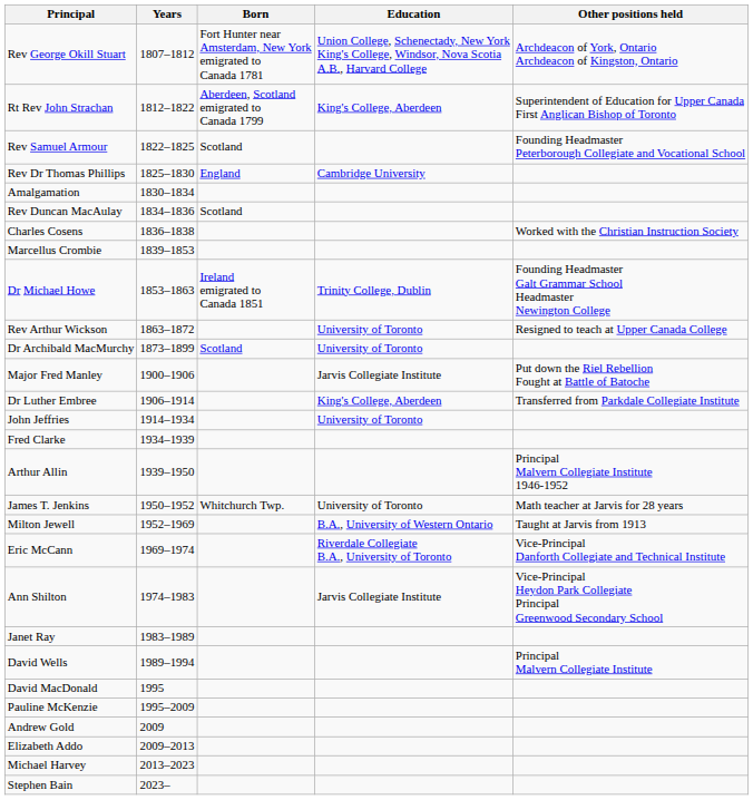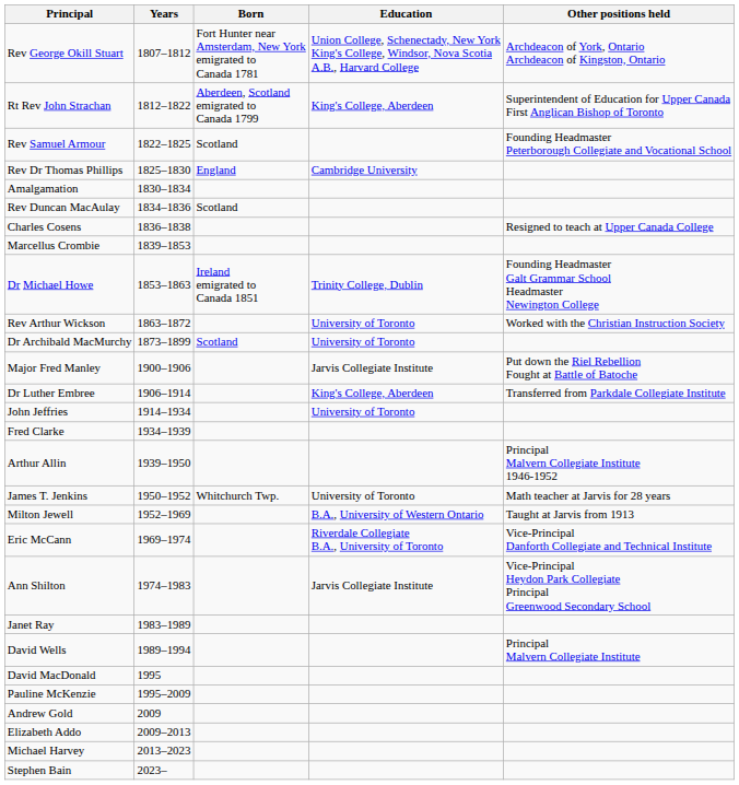 <table class="wikitable">
 <tr>
 <th>Principal</th>
 <th>Years</th>
 <th>Born</th>
 <th>Education</th>
 <th>Other positions held</th>
 </tr>
 <tr>
 <td>Rev <a href='#'>George Okill Stuart</a></td>
 <td>1807–1812</td>
 <td>Fort Hunter near<br><a href='#'>Amsterdam, New York</a><br>emigrated to<br>Canada 1781</td>
 <td><a href='#'>Union College</a>, <a href='#'>Schenectady, New York</a><br><a href='#'>King's College</a>, <a href='#'>Windsor, Nova Scotia</a><br><a href='#'>A.B.</a>, <a href='#'>Harvard College</a></td>
 <td><a href='#'>Archdeacon</a> of <a href='#'>York</a>, <a href='#'>Ontario</a><br><a href='#'>Archdeacon</a> of <a href='#'>Kingston, Ontario</a></td>
 </tr>
 <tr>
 <td>Rt Rev <a href='#'>John Strachan</a></td>
 <td>1812–1822</td>
 <td><a href='#'>Aberdeen</a>, <a href='#'>Scotland</a><br>emigrated to<br>Canada 1799</td>
 <td><a href='#'>King's College, Aberdeen</a></td>
 <td>Superintendent of Education for <a href='#'>Upper Canada</a><br>First <a href='#'>Anglican Bishop of Toronto</a></td>
 </tr>
 <tr>
 <td>Rev <a href='#'>Samuel Armour</a></td>
 <td>1822–1825</td>
 <td>Scotland</td>
 <td></td>
 <td>Founding Headmaster<br><a href='#'>Peterborough Collegiate and Vocational School</a></td>
 </tr>
 <tr>
 <td>Rev Dr Thomas Phillips</td>
 <td>1825–1830</td>
 <td><a href='#'>England</a></td>
 <td><a href='#'>Cambridge University</a></td>
 <td></td>
 </tr>
 <tr>
 <td>Amalgamation</td>
 <td>1830–1834</td>
 <td></td>
 <td></td>
 <td></td>
 </tr>
 <tr>
 <td>Rev Duncan MacAulay</td>
 <td>1834–1836</td>
 <td>Scotland</td>
 <td></td>
 <td></td>
 </tr>
 <tr>
 <td>Charles Cosens</td>
 <td>1836–1838</td>
 <td></td>
 <td></td>
-<td>Worked with the <a href='#'>Christian Instruction Society</a></td>
+<td>Resigned to teach at <a href='#'>Upper Canada College</a></td>
 </tr>
 <tr>
 <td>Marcellus Crombie</td>
 <td>1839–1853</td>
 <td></td>
 <td></td>
 <td></td>
 </tr>
 <tr>
 <td><a href='#'>Dr</a> <a href='#'>Michael Howe</a></td>
 <td>1853–1863</td>
 <td><a href='#'>Ireland</a><br>emigrated to<br>Canada 1851</td>
 <td><a href='#'>Trinity College, Dublin</a></td>
 <td>Founding Headmaster<br><a href='#'>Galt Grammar School</a><br>Headmaster<br><a href='#'>Newington College</a></td>
 </tr>
 <tr>
 <td>Rev Arthur Wickson</td>
 <td>1863–1872</td>
 <td></td>
 <td><a href='#'>University of Toronto</a></td>
-<td>Resigned to teach at <a href='#'>Upper Canada College</a></td>
+<td>Worked with the <a href='#'>Christian Instruction Society</a></td>
 </tr>
 <tr>
 <td>Dr Archibald MacMurchy</td>
 <td>1873–1899</td>
 <td><a href='#'>Scotland</a></td>
 <td><a href='#'>University of Toronto</a></td>
 <td></td>
 </tr>
 <tr>
 <td>Major Fred Manley</td>
 <td>1900–1906</td>
 <td></td>
 <td>Jarvis Collegiate Institute</td>
 <td>Put down the <a href='#'>Riel Rebellion</a><br>Fought at <a href='#'>Battle of Batoche</a></td>
 </tr>
 <tr>
 <td>Dr Luther Embree</td>
 <td>1906–1914</td>
 <td></td>
 <td><a href='#'>King's College, Aberdeen</a></td>
 <td>Transferred from <a href='#'>Parkdale Collegiate Institute</a></td>
 </tr>
 <tr>
 <td>John Jeffries</td>
 <td>1914–1934</td>
 <td></td>
 <td><a href='#'>University of Toronto</a></td>
 <td></td>
 </tr>
 <tr>
 <td>Fred Clarke</td>
 <td>1934–1939</td>
 <td></td>
 <td></td>
 <td></td>
 </tr>
 <tr>
 <td>Arthur Allin</td>
 <td>1939–1950</td>
 <td></td>
 <td></td>
 <td>Principal<br><a href='#'>Malvern Collegiate Institute</a><br>1946-1952</td>
 </tr>
 <tr>
 <td>James T. Jenkins</td>
 <td>1950–1952</td>
 <td>Whitchurch Twp.</td>
 <td>University of Toronto</td>
 <td>Math teacher at Jarvis for 28 years</td>
 </tr>
 <tr>
 <td>Milton Jewell</td>
 <td>1952–1969</td>
 <td></td>
 <td><a href='#'>B.A.</a>, <a href='#'>University of Western Ontario</a></td>
 <td>Taught at Jarvis from 1913</td>
 </tr>
 <tr>
 <td>Eric McCann</td>
 <td>1969–1974</td>
 <td></td>
 <td><a href='#'>Riverdale Collegiate</a><br><a href='#'>B.A.</a>, <a href='#'>University of Toronto</a></td>
 <td>Vice-Principal<br><a href='#'>Danforth Collegiate and Technical Institute</a></td>
 </tr>
 <tr>
 <td>Ann Shilton</td>
 <td>1974–1983</td>
 <td></td>
 <td>Jarvis Collegiate Institute</td>
 <td>Vice-Principal<br><a href='#'>Heydon Park Collegiate</a><br>Principal<br><a href='#'>Greenwood Secondary School</a></td>
 </tr>
 <tr>
 <td>Janet Ray</td>
 <td>1983–1989</td>
 <td></td>
 <td></td>
 <td></td>
 </tr>
 <tr>
 <td>David Wells</td>
 <td>1989–1994</td>
 <td></td>
 <td></td>
 <td>Principal<br><a href='#'>Malvern Collegiate Institute</a></td>
 </tr>
 <tr>
 <td>David MacDonald</td>
 <td>1995</td>
 <td></td>
 <td></td>
 <td></td>
 </tr>
 <tr>
 <td>Pauline McKenzie</td>
 <td>1995–2009</td>
 <td></td>
 <td></td>
 <td></td>
 </tr>
 <tr>
 <td>Andrew Gold</td>
 <td>2009</td>
 <td></td>
 <td></td>
 <td></td>
 </tr>
 <tr>
 <td>Elizabeth Addo</td>
 <td>2009–2013</td>
 <td></td>
 <td></td>
 <td></td>
 </tr>
 <tr>
 <td>Michael Harvey</td>
 <td>2013–2023</td>
 <td></td>
 <td></td>
 <td></td>
 </tr>
 <tr>
 <td>Stephen Bain</td>
 <td>2023–</td>
 <td></td>
 <td></td>
 <td></td>
 </tr>
 </table>
